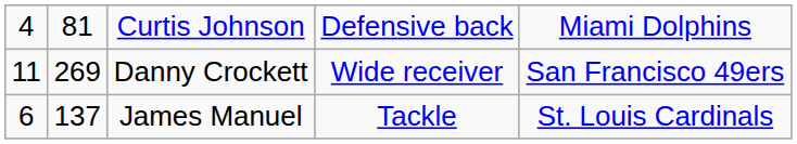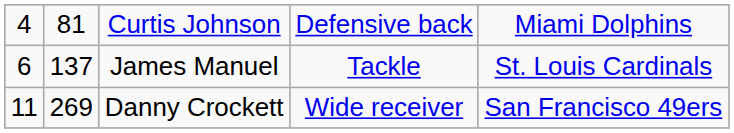 <table class="wikitable" style="text-align:center">
 <tr>
 <td>4</td>
 <td>81</td>
 <td><a href='#'>Curtis Johnson</a></td>
 <td><a href='#'>Defensive back</a></td>
 <td><a href='#'>Miami Dolphins</a></td>
 </tr>
 <tr>
+<td>6</td>
+<td>137</td>
+<td>James Manuel</td>
+<td><a href='#'>Tackle</a></td>
+<td><a href='#'>St. Louis Cardinals</a></td>
+</tr>
+<tr>
 <td>11</td>
 <td>269</td>
 <td>Danny Crockett</td>
 <td><a href='#'>Wide receiver</a></td>
 <td><a href='#'>San Francisco 49ers</a></td>
 </tr>
-<tr>
-<td>6</td>
-<td>137</td>
-<td>James Manuel</td>
-<td><a href='#'>Tackle</a></td>
-<td><a href='#'>St. Louis Cardinals</a></td>
-</tr>
 </table>
